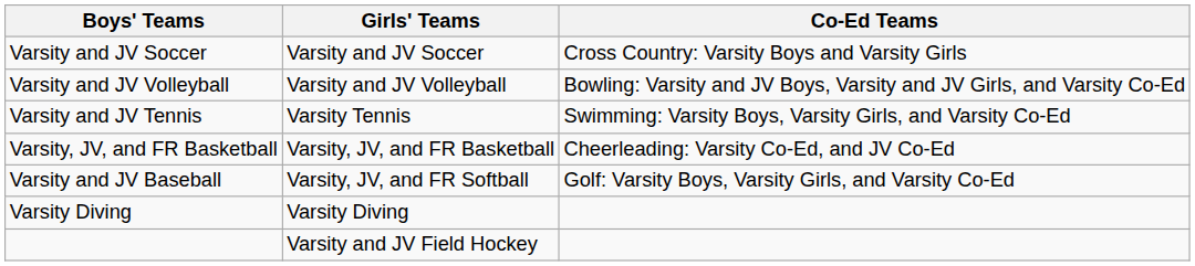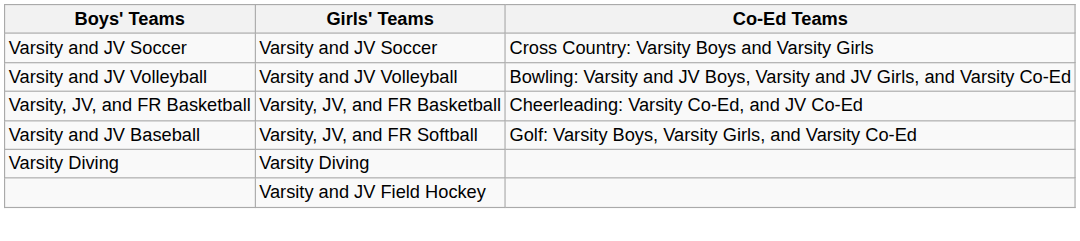 <table class="wikitable">
 <tr>
 <th>Boys' Teams</th>
 <th>Girls' Teams</th>
 <th>Co-Ed Teams</th>
 </tr>
 <tr>
 <td>Varsity and JV Soccer</td>
 <td>Varsity and JV Soccer</td>
 <td>Cross Country: Varsity Boys and Varsity Girls</td>
 </tr>
 <tr>
 <td>Varsity and JV Volleyball</td>
 <td>Varsity and JV Volleyball</td>
 <td>Bowling: Varsity and JV Boys, Varsity and JV Girls, and Varsity Co-Ed</td>
-</tr>
-<tr>
-<td>Varsity and JV Tennis</td>
-<td>Varsity Tennis</td>
-<td>Swimming: Varsity Boys, Varsity Girls, and Varsity Co-Ed</td>
 </tr>
 <tr>
 <td>Varsity, JV, and FR Basketball</td>
 <td>Varsity, JV, and FR Basketball</td>
 <td>Cheerleading: Varsity Co-Ed, and JV Co-Ed</td>
 </tr>
 <tr>
 <td>Varsity and JV Baseball</td>
 <td>Varsity, JV, and FR Softball</td>
 <td>Golf: Varsity Boys, Varsity Girls, and Varsity Co-Ed</td>
 </tr>
 <tr>
 <td>Varsity Diving</td>
 <td>Varsity Diving</td>
 <td></td>
 </tr>
 <tr>
 <td></td>
 <td>Varsity and JV Field Hockey</td>
 <td></td>
 </tr>
 </table>
